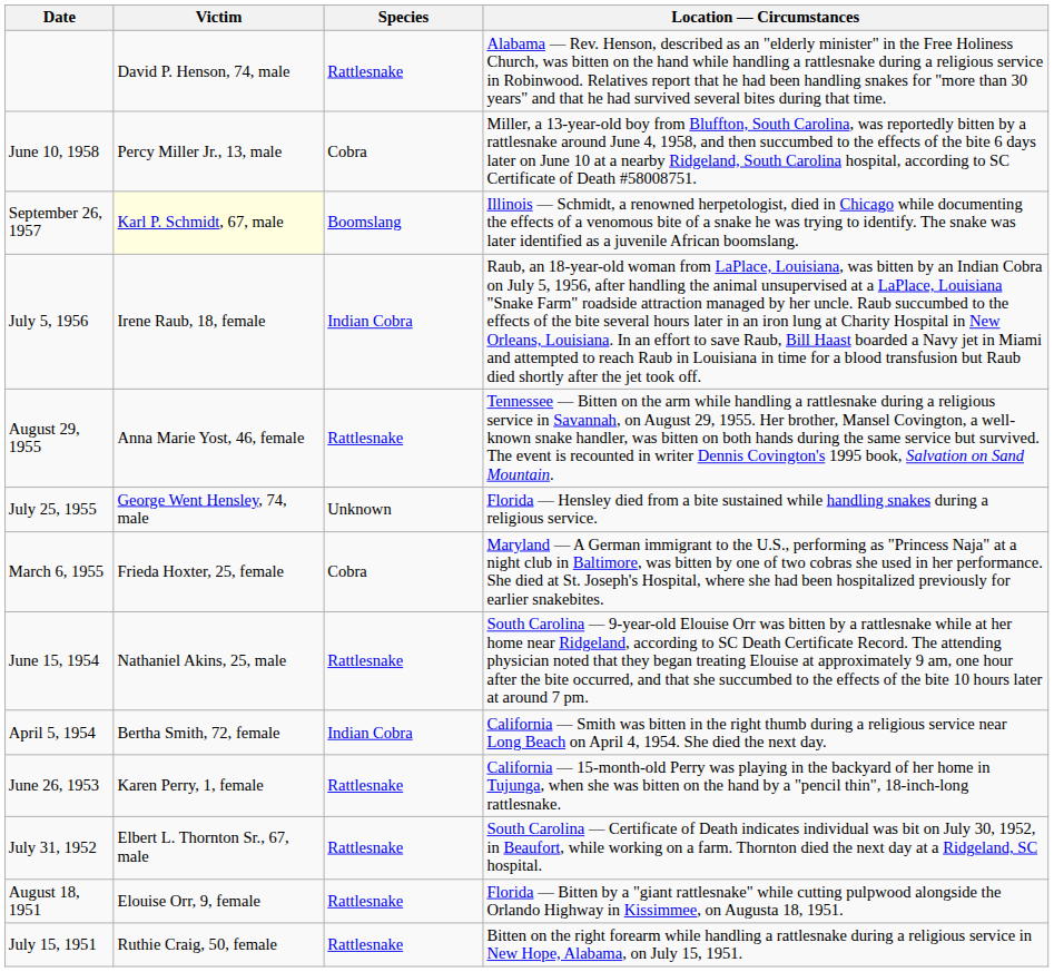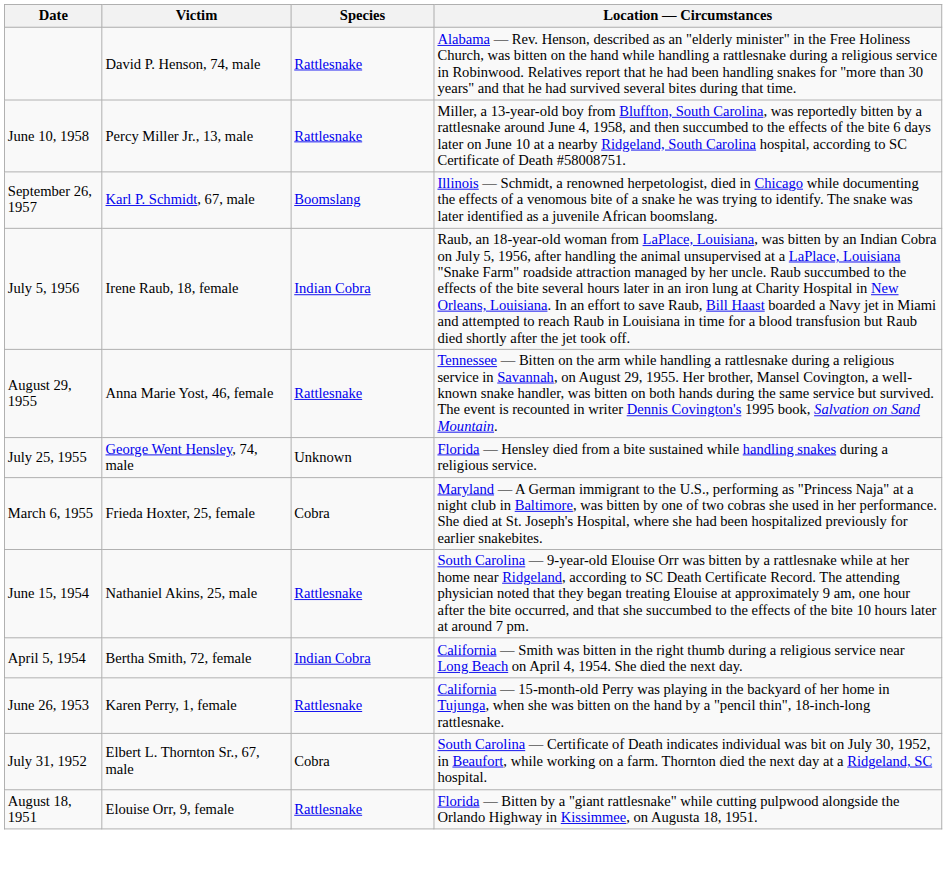 <table class="wikitable sortable">
 <tr bgcolor="#CCCCCC">
 <th style="width:100px;">Date</th>
 <th width="200">Victim</th>
 <th style="width:150px;">Species</th>
 <th style="width:550px;">Location — Circumstances</th>
 </tr>
 <tr>
 <td></td>
 <td>David P. Henson, 74, male</td>
 <td><a href='#'>Rattlesnake</a></td>
 <td><a href='#'>Alabama</a> — Rev. Henson, described as an "elderly minister" in the Free Holiness Church, was bitten on the hand while handling a rattlesnake during a religious service in Robinwood. Relatives report that he had been handling snakes for "more than 30 years" and that he had survived several bites during that time.</td>
 </tr>
 <tr>
 <td>June 10, 1958</td>
 <td>Percy Miller Jr., 13, male</td>
-<td>Cobra</td>
+<td><a href='#'>Rattlesnake</a></td>
 <td>Miller, a 13-year-old boy from <a href='#'>Bluffton, South Carolina</a>, was reportedly bitten by a rattlesnake around June 4, 1958, and then succumbed to the effects of the bite 6 days later on June 10 at a nearby <a href='#'>Ridgeland, South Carolina</a> hospital, according to SC Certificate of Death #58008751.</td>
 </tr>
 <tr>
 <td>September 26, 1957</td>
-<td style="background: lightyellow;"><a href='#'>Karl P. Schmidt</a>, 67, male</td>
+<td><a href='#'>Karl P. Schmidt</a>, 67, male</td>
 <td><a href='#'>Boomslang</a></td>
 <td><a href='#'>Illinois</a> — Schmidt, a renowned herpetologist, died in <a href='#'>Chicago</a> while documenting the effects of a venomous bite of a snake he was trying to identify. The snake was later identified as a juvenile African boomslang.</td>
 </tr>
 <tr>
 <td>July 5, 1956</td>
 <td>Irene Raub, 18, female</td>
 <td><a href='#'>Indian Cobra</a></td>
 <td>Raub, an 18-year-old woman from <a href='#'>LaPlace, Louisiana</a>, was bitten by an Indian Cobra on July 5, 1956, after handling the animal unsupervised at a <a href='#'>LaPlace, Louisiana</a> "Snake Farm" roadside attraction managed by her uncle. Raub succumbed to the effects of the bite several hours later in an iron lung at Charity Hospital in <a href='#'>New Orleans, Louisiana</a>. In an effort to save Raub, <a href='#'>Bill Haast</a> boarded a Navy jet in Miami and attempted to reach Raub in Louisiana in time for a blood transfusion but Raub died shortly after the jet took off.</td>
 </tr>
 <tr>
 <td>August 29, 1955</td>
 <td>Anna Marie Yost, 46, female</td>
 <td><a href='#'>Rattlesnake</a></td>
 <td><a href='#'>Tennessee</a> — Bitten on the arm while handling a rattlesnake during a religious service in <a href='#'>Savannah</a>, on August 29, 1955. Her brother, Mansel Covington, a well-known snake handler, was bitten on both hands during the same service but survived. The event is recounted in writer  <a href='#'>Dennis Covington's</a> 1995 book, <em><a href='#'>Salvation on Sand Mountain</a></em>.</td>
 </tr>
 <tr>
 <td>July 25, 1955</td>
 <td><a href='#'>George Went Hensley</a>, 74, male</td>
 <td>Unknown</td>
 <td><a href='#'>Florida</a> — Hensley died from a bite sustained while <a href='#'>handling snakes</a> during a religious service.</td>
 </tr>
 <tr>
 <td>March 6, 1955</td>
 <td>Frieda Hoxter, 25, female</td>
 <td>Cobra</td>
 <td><a href='#'>Maryland</a> — A German immigrant to the U.S., performing as "Princess Naja" at a night club in <a href='#'>Baltimore</a>, was bitten by one of two cobras she used in her performance. She died at St. Joseph's Hospital, where she had been hospitalized previously for earlier snakebites.</td>
 </tr>
 <tr>
 <td>June 15, 1954</td>
 <td>Nathaniel Akins, 25, male</td>
 <td><a href='#'>Rattlesnake</a></td>
 <td><a href='#'>South Carolina</a> — 9-year-old Elouise Orr was bitten by a rattlesnake while at her home near <a href='#'>Ridgeland</a>, according to SC Death Certificate Record. The attending physician noted that they began treating Elouise at approximately 9 am, one hour after the bite occurred, and that she succumbed to the effects of the bite 10 hours later at around 7 pm.</td>
 </tr>
 <tr>
 <td>April 5, 1954</td>
 <td>Bertha Smith, 72, female</td>
 <td><a href='#'>Indian Cobra</a></td>
 <td><a href='#'>California</a> — Smith was bitten in the right thumb during a religious service near <a href='#'>Long Beach</a> on April 4, 1954. She died the next day.</td>
 </tr>
 <tr>
 <td>June 26, 1953</td>
 <td>Karen Perry, 1, female</td>
 <td><a href='#'>Rattlesnake</a></td>
 <td><a href='#'>California</a> — 15-month-old Perry was playing in the backyard of her home in <a href='#'>Tujunga</a>, when she was bitten on the hand by a "pencil thin", 18-inch-long rattlesnake.</td>
 </tr>
 <tr>
 <td>July 31, 1952</td>
 <td>Elbert L. Thornton Sr., 67, male</td>
-<td><a href='#'>Rattlesnake</a></td>
+<td>Cobra</td>
 <td><a href='#'>South Carolina</a> — Certificate of Death indicates individual was bit on July 30, 1952, in <a href='#'>Beaufort</a>, while working on a farm. Thornton died the next day at a <a href='#'>Ridgeland, SC</a> hospital.</td>
 </tr>
 <tr>
 <td>August 18, 1951</td>
 <td>Elouise Orr, 9, female</td>
 <td><a href='#'>Rattlesnake</a></td>
 <td><a href='#'>Florida</a> — Bitten by a "giant rattlesnake" while cutting pulpwood alongside the Orlando Highway in <a href='#'>Kissimmee</a>, on Augusta 18, 1951.</td>
 </tr>
-<tr>
-<td>July 15, 1951</td>
-<td>Ruthie Craig, 50, female</td>
-<td><a href='#'>Rattlesnake</a></td>
-<td>Bitten on the right forearm while handling a rattlesnake during a religious service in <a href='#'>New Hope, Alabama</a>, on July 15, 1951.</td>
-</tr>
 </table>
